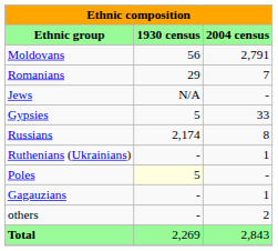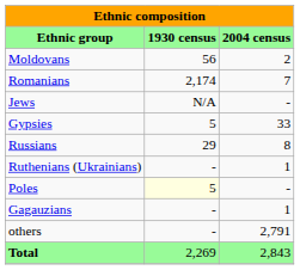 <table class="wikitable">
 <tr ---->
 <td colspan="4" align="center" bgcolor="#FFA500"><strong>Ethnic composition</strong></td>
 </tr>
 <tr ---->
 <td align="center" bgcolor="#98FB98"><strong>Ethnic group</strong></td>
 <td align="center" bgcolor="#98FB98"><strong>1930 census</strong></td>
 <td align="center" bgcolor="#98FB98"><strong>2004 census</strong></td>
 </tr>
 <tr ---->
 <td align=left><a href='#'>Moldovans</a></td>
 <td align=right>56</td>
-<td align=right>2,791</td>
+<td align=right>2</td>
 </tr>
 <tr ---->
 <td align=left><a href='#'>Romanians</a></td>
-<td align=right>29</td>
+<td align=right>2,174</td>
 <td align=right>7</td>
 </tr>
 <tr ---->
 <td align=left><a href='#'>Jews</a></td>
 <td align=right>N/A</td>
 <td align=right>-</td>
 </tr>
 <tr ---->
 <td align=left><a href='#'>Gypsies</a></td>
 <td align=right>5</td>
 <td align=right>33</td>
 </tr>
 <tr ---->
 <td align=left><a href='#'>Russians</a></td>
-<td align=right>2,174</td>
+<td align=right>29</td>
 <td align=right>8</td>
 </tr>
 <tr ---->
 <td align=left><a href='#'>Ruthenians</a> (<a href='#'>Ukrainians</a>)</td>
 <td align=right>-</td>
 <td align=right>1</td>
 </tr>
 <tr ---->
 <td align=left><a href='#'>Poles</a></td>
 <td align=right style="background: lightyellow;">5</td>
 <td align=right>-</td>
 </tr>
 <tr ---->
 <td align=left><a href='#'>Gagauzians</a></td>
 <td align=right>-</td>
 <td align=right>1</td>
 </tr>
 <tr ---->
 <td align=left>others</td>
 <td align=right>-</td>
-<td align=right>2</td>
+<td align=right>2,791</td>
 </tr>
 <tr ---->
 <td align=left bgcolor="#98FB98"><strong>Total</strong></td>
 <td align=right bgcolor="#98FB98">2,269</td>
 <td align=right bgcolor="#98FB98">2,843</td>
 </tr>
 <tr ---->
 </tr>
 </table>
